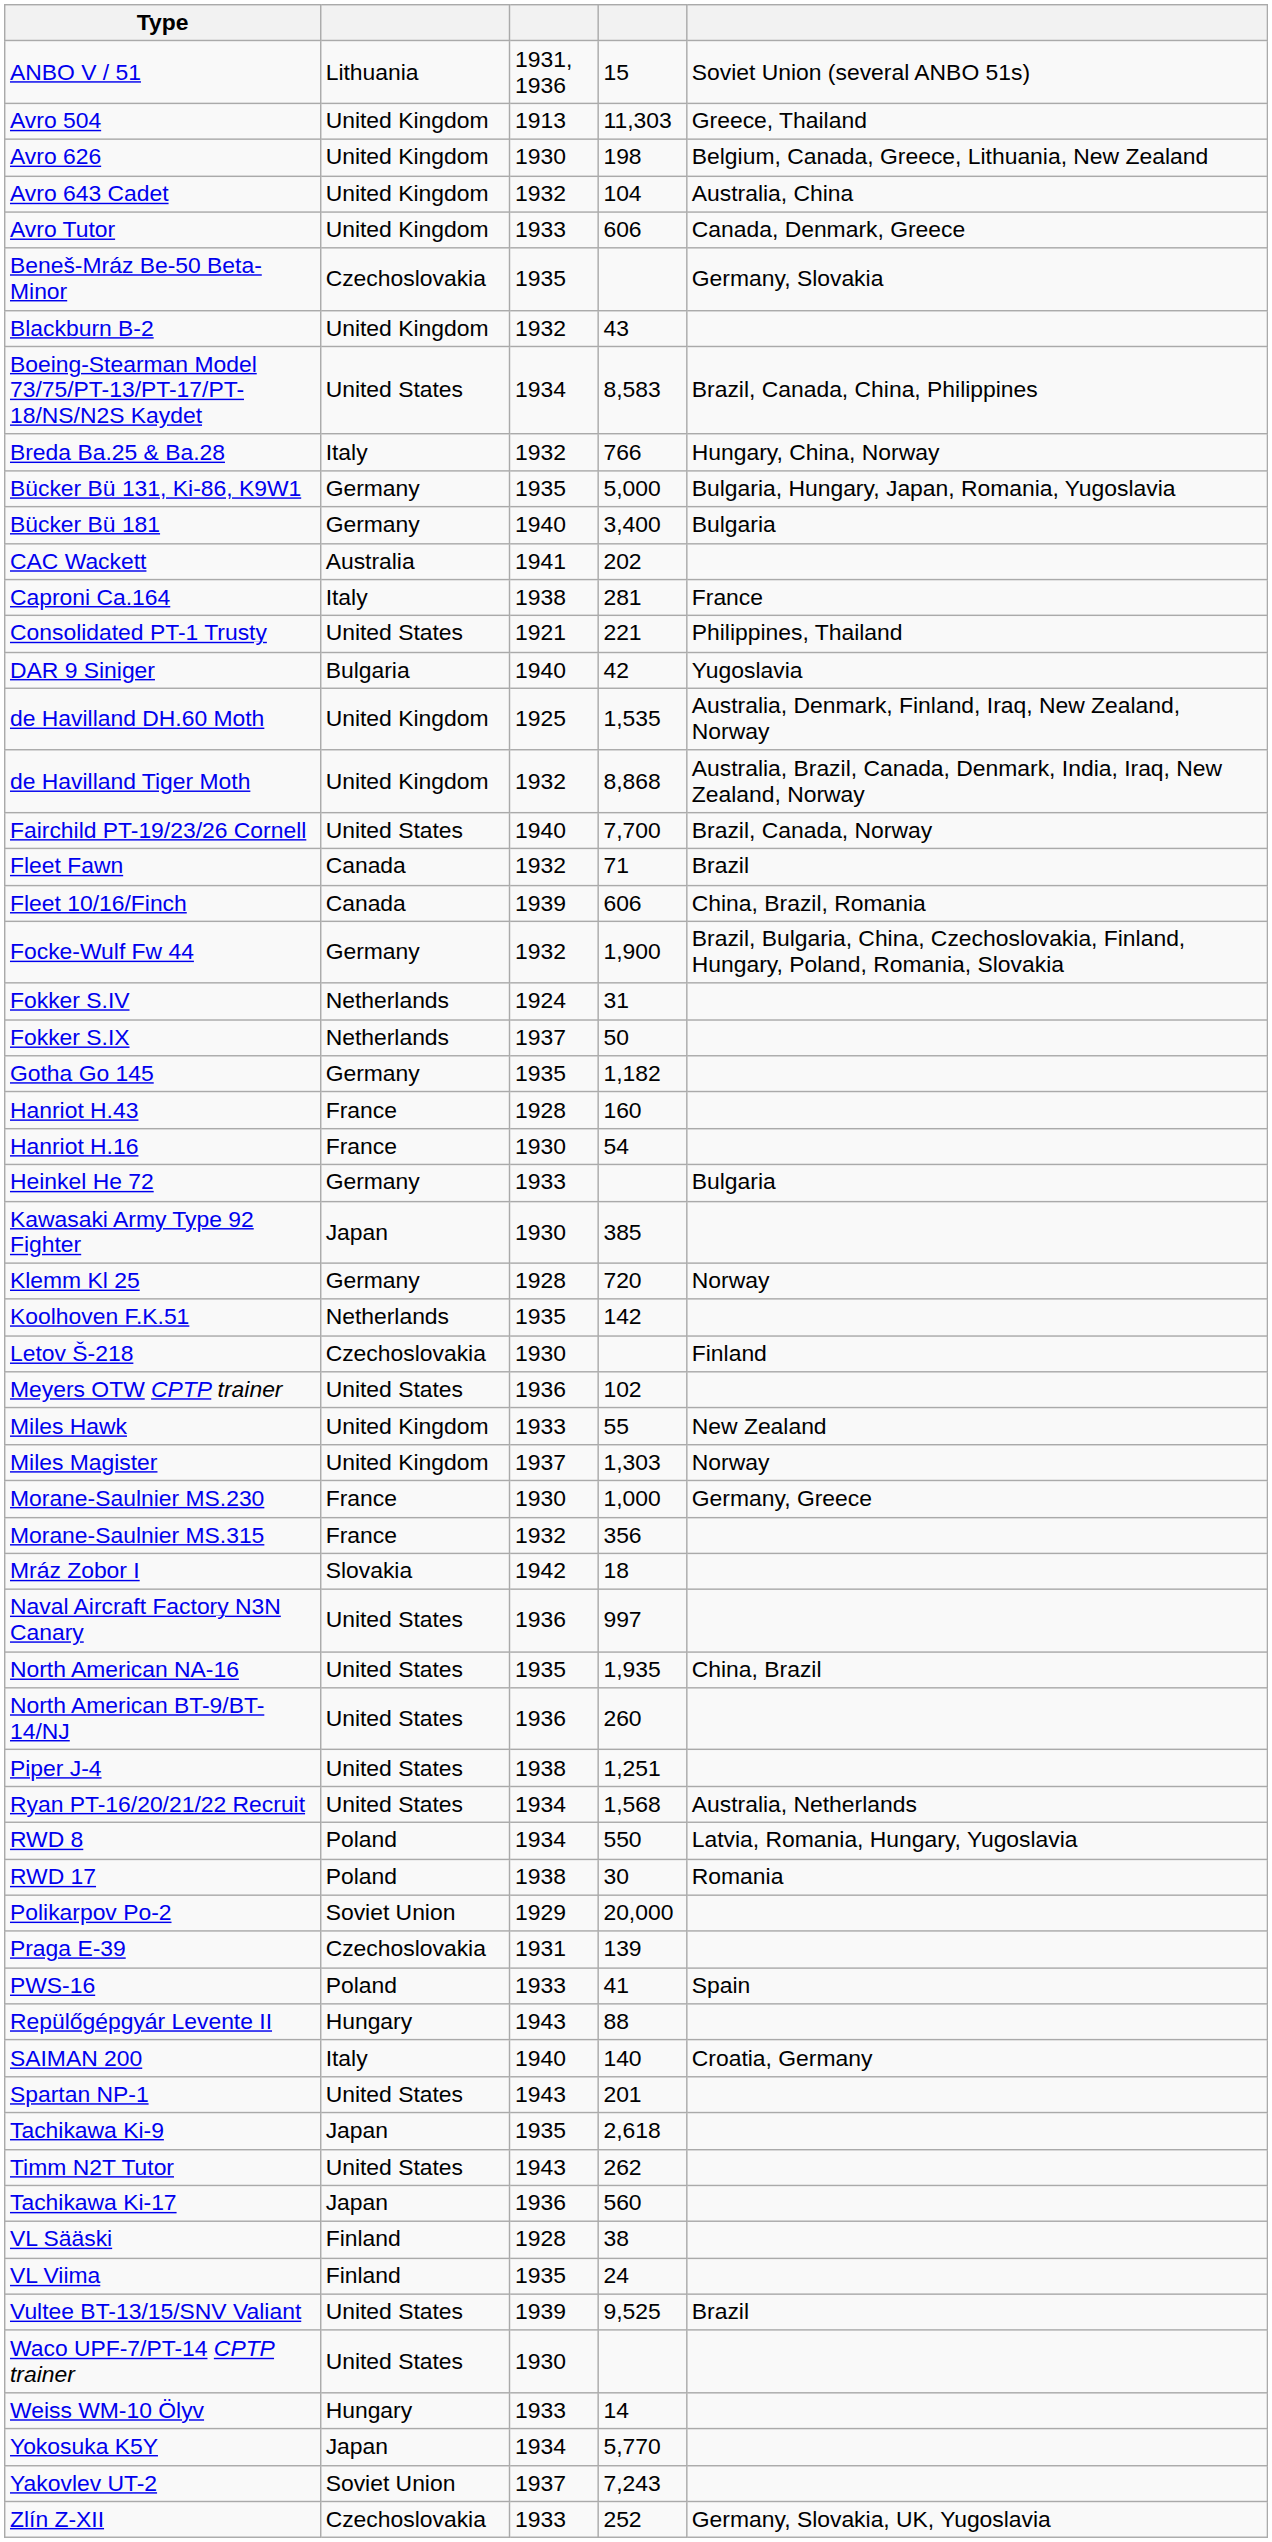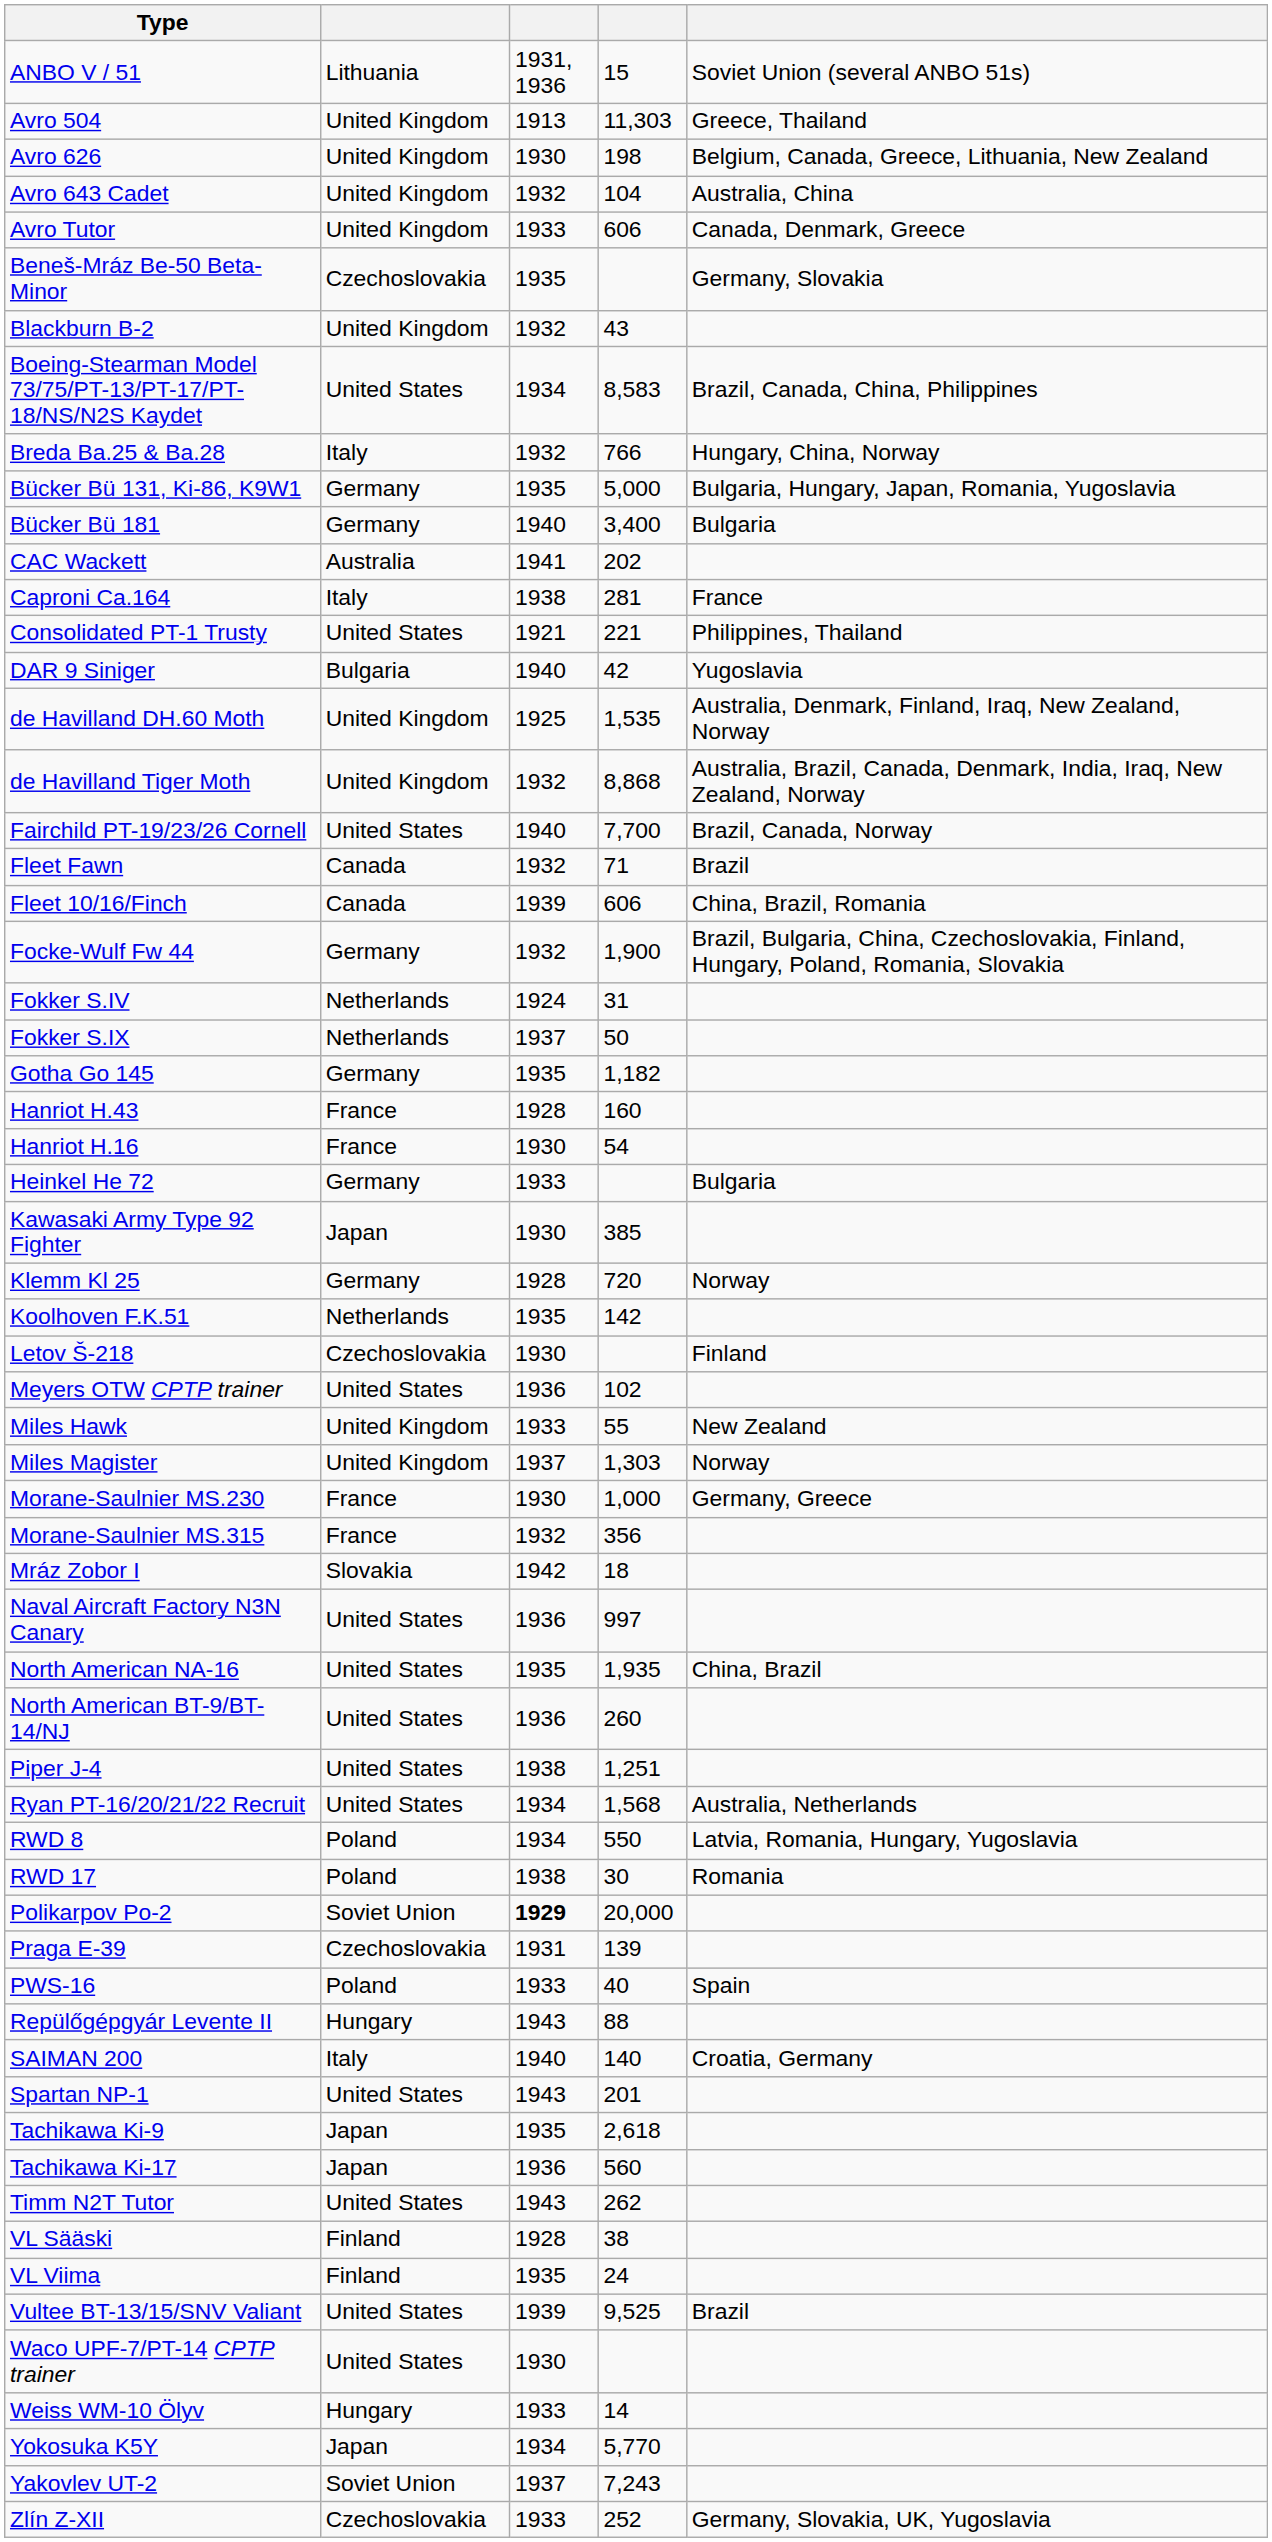 <table class="wikitable sortable" border=1 style=width:100%>
 <tr>
 <th style=width:25%>Type</th>
 <th style=width:15%></th>
 <th style=width:7%></th>
 <th style=width:7%></th>
 <th></th>
 </tr>
 <tr>
 <td><a href='#'>ANBO V / 51</a></td>
 <td>Lithuania</td>
 <td>1931, 1936</td>
 <td>15</td>
 <td>Soviet Union (several ANBO 51s)</td>
 </tr>
 <tr>
 <td><a href='#'>Avro 504</a></td>
 <td>United Kingdom</td>
 <td>1913</td>
 <td>11,303</td>
 <td>Greece, Thailand</td>
 </tr>
 <tr>
 <td><a href='#'>Avro 626</a></td>
 <td>United Kingdom</td>
 <td>1930</td>
 <td>198</td>
 <td>Belgium, Canada, Greece, Lithuania, New Zealand</td>
 </tr>
 <tr>
 <td><a href='#'>Avro 643 Cadet</a></td>
 <td>United Kingdom</td>
 <td>1932</td>
 <td>104</td>
 <td>Australia, China</td>
 </tr>
 <tr>
 <td><a href='#'>Avro Tutor</a></td>
 <td>United Kingdom</td>
 <td>1933</td>
 <td>606</td>
 <td>Canada, Denmark, Greece</td>
 </tr>
 <tr>
 <td><a href='#'>Beneš-Mráz Be-50 Beta-Minor</a></td>
 <td>Czechoslovakia</td>
 <td>1935</td>
 <td></td>
 <td>Germany, Slovakia</td>
 </tr>
 <tr>
 <td><a href='#'>Blackburn B-2</a></td>
 <td>United Kingdom</td>
 <td>1932</td>
 <td>43</td>
 <td></td>
 </tr>
 <tr>
 <td><a href='#'>Boeing-Stearman Model 73/75/PT-13/PT-17/PT-18/NS/N2S Kaydet</a></td>
 <td>United States</td>
 <td>1934</td>
 <td>8,583</td>
 <td>Brazil, Canada, China, Philippines</td>
 </tr>
 <tr>
 <td><a href='#'>Breda Ba.25 & Ba.28</a></td>
 <td>Italy</td>
 <td>1932</td>
 <td>766</td>
 <td>Hungary, China, Norway</td>
 </tr>
 <tr>
 <td><a href='#'>Bücker Bü 131, Ki-86, K9W1</a></td>
 <td>Germany</td>
 <td>1935</td>
 <td>5,000</td>
 <td>Bulgaria, Hungary, Japan, Romania, Yugoslavia</td>
 </tr>
 <tr>
 <td><a href='#'>Bücker Bü 181</a></td>
 <td>Germany</td>
 <td>1940</td>
 <td>3,400</td>
 <td>Bulgaria</td>
 </tr>
 <tr>
 <td><a href='#'>CAC Wackett</a></td>
 <td>Australia</td>
 <td>1941</td>
 <td>202</td>
 <td></td>
 </tr>
 <tr>
 <td><a href='#'>Caproni Ca.164</a></td>
 <td>Italy</td>
 <td>1938</td>
 <td>281</td>
 <td>France</td>
 </tr>
 <tr>
 <td><a href='#'>Consolidated PT-1 Trusty</a></td>
 <td>United States</td>
 <td>1921</td>
 <td>221</td>
 <td>Philippines, Thailand</td>
 </tr>
 <tr>
 <td><a href='#'>DAR 9 Siniger</a></td>
 <td>Bulgaria</td>
 <td>1940</td>
 <td>42</td>
 <td>Yugoslavia</td>
 </tr>
 <tr>
 <td><a href='#'>de Havilland DH.60 Moth</a></td>
 <td>United Kingdom</td>
 <td>1925</td>
 <td>1,535</td>
 <td>Australia, Denmark, Finland, Iraq, New Zealand, Norway</td>
 </tr>
 <tr>
 <td><a href='#'>de Havilland Tiger Moth</a></td>
 <td>United Kingdom</td>
 <td>1932</td>
 <td>8,868</td>
 <td>Australia, Brazil, Canada, Denmark, India, Iraq, New Zealand, Norway</td>
 </tr>
 <tr>
 <td><a href='#'>Fairchild PT-19/23/26 Cornell</a></td>
 <td>United States</td>
 <td>1940</td>
 <td>7,700</td>
 <td>Brazil, Canada, Norway</td>
 </tr>
 <tr>
 <td><a href='#'>Fleet Fawn</a></td>
 <td>Canada</td>
 <td>1932</td>
 <td>71</td>
 <td>Brazil</td>
 </tr>
 <tr>
 <td><a href='#'>Fleet 10/16/Finch</a></td>
 <td>Canada</td>
 <td>1939</td>
 <td>606</td>
 <td>China, Brazil, Romania</td>
 </tr>
 <tr>
 <td><a href='#'>Focke-Wulf Fw 44</a></td>
 <td>Germany</td>
 <td>1932</td>
 <td>1,900</td>
 <td>Brazil, Bulgaria, China, Czechoslovakia, Finland, Hungary, Poland, Romania, Slovakia</td>
 </tr>
 <tr>
 <td><a href='#'>Fokker S.IV</a></td>
 <td>Netherlands</td>
 <td>1924</td>
 <td>31</td>
 <td></td>
 </tr>
 <tr>
 <td><a href='#'>Fokker S.IX</a></td>
 <td>Netherlands</td>
 <td>1937</td>
 <td>50</td>
 <td></td>
 </tr>
 <tr>
 <td><a href='#'>Gotha Go 145</a></td>
 <td>Germany</td>
 <td>1935</td>
 <td>1,182</td>
 <td></td>
 </tr>
 <tr>
 <td><a href='#'>Hanriot H.43</a></td>
 <td>France</td>
 <td>1928</td>
 <td>160</td>
 <td></td>
 </tr>
 <tr>
 <td><a href='#'>Hanriot H.16</a></td>
 <td>France</td>
 <td>1930</td>
 <td>54</td>
 <td></td>
 </tr>
 <tr>
 <td><a href='#'>Heinkel He 72</a></td>
 <td>Germany</td>
 <td>1933</td>
 <td></td>
 <td>Bulgaria</td>
 </tr>
 <tr>
 <td><a href='#'>Kawasaki Army Type 92 Fighter</a></td>
 <td>Japan</td>
 <td>1930</td>
 <td>385</td>
 <td></td>
 </tr>
 <tr>
 <td><a href='#'>Klemm Kl 25</a></td>
 <td>Germany</td>
 <td>1928</td>
 <td>720</td>
 <td>Norway</td>
 </tr>
 <tr>
 <td><a href='#'>Koolhoven F.K.51</a></td>
 <td>Netherlands</td>
 <td>1935</td>
 <td>142</td>
 <td></td>
 </tr>
 <tr>
 <td><a href='#'>Letov Š-218</a></td>
 <td>Czechoslovakia</td>
 <td>1930</td>
 <td></td>
 <td>Finland</td>
 </tr>
 <tr>
 <td><a href='#'>Meyers OTW</a> <em><a href='#'>CPTP</a> trainer</em></td>
 <td>United States</td>
 <td>1936</td>
 <td>102</td>
 <td></td>
 </tr>
 <tr>
 <td><a href='#'>Miles Hawk</a></td>
 <td>United Kingdom</td>
 <td>1933</td>
 <td>55</td>
 <td>New Zealand</td>
 </tr>
 <tr>
 <td><a href='#'>Miles Magister</a></td>
 <td>United Kingdom</td>
 <td>1937</td>
 <td>1,303</td>
 <td>Norway</td>
 </tr>
 <tr>
 <td><a href='#'>Morane-Saulnier MS.230</a></td>
 <td>France</td>
 <td>1930</td>
 <td>1,000</td>
 <td>Germany, Greece</td>
 </tr>
 <tr>
 <td><a href='#'>Morane-Saulnier MS.315</a></td>
 <td>France</td>
 <td>1932</td>
 <td>356</td>
 <td></td>
 </tr>
 <tr>
 <td><a href='#'>Mráz Zobor I</a></td>
 <td>Slovakia</td>
 <td>1942</td>
 <td>18</td>
 <td></td>
 </tr>
 <tr>
 <td><a href='#'>Naval Aircraft Factory N3N Canary</a></td>
 <td>United States</td>
 <td>1936</td>
 <td>997</td>
 <td></td>
 </tr>
 <tr>
 <td><a href='#'>North American NA-16</a></td>
 <td>United States</td>
 <td>1935</td>
 <td>1,935</td>
 <td>China, Brazil</td>
 </tr>
 <tr>
 <td><a href='#'>North American BT-9/BT-14/NJ</a></td>
 <td>United States</td>
 <td>1936</td>
 <td>260</td>
 <td></td>
 </tr>
 <tr>
 <td><a href='#'>Piper J-4</a></td>
 <td>United States</td>
 <td>1938</td>
 <td>1,251</td>
 <td></td>
 </tr>
 <tr>
 <td><a href='#'>Ryan PT-16/20/21/22 Recruit</a></td>
 <td>United States</td>
 <td>1934</td>
 <td>1,568</td>
 <td>Australia, Netherlands</td>
 </tr>
 <tr>
 <td><a href='#'>RWD 8</a></td>
 <td>Poland</td>
 <td>1934</td>
 <td>550</td>
 <td>Latvia, Romania, Hungary, Yugoslavia</td>
 </tr>
 <tr>
 <td><a href='#'>RWD 17</a></td>
 <td>Poland</td>
 <td>1938</td>
 <td>30</td>
 <td>Romania</td>
 </tr>
 <tr>
 <td><a href='#'>Polikarpov Po-2</a></td>
 <td>Soviet Union</td>
-<td>1929</td>
+<td><strong>1929</strong></td>
 <td>20,000</td>
 <td></td>
 </tr>
 <tr>
 <td><a href='#'>Praga E-39</a></td>
 <td>Czechoslovakia</td>
 <td>1931</td>
 <td>139</td>
 <td></td>
 </tr>
 <tr>
 <td><a href='#'>PWS-16</a></td>
 <td>Poland</td>
 <td>1933</td>
-<td>41</td>
+<td>40</td>
 <td>Spain</td>
 </tr>
 <tr>
 <td><a href='#'>Repülőgépgyár Levente II</a></td>
 <td>Hungary</td>
 <td>1943</td>
 <td>88</td>
 <td></td>
 </tr>
 <tr>
 <td><a href='#'>SAIMAN 200</a></td>
 <td>Italy</td>
 <td>1940</td>
 <td>140</td>
 <td>Croatia, Germany</td>
 </tr>
 <tr>
 <td><a href='#'>Spartan NP-1</a></td>
 <td>United States</td>
 <td>1943</td>
 <td>201</td>
 <td></td>
 </tr>
 <tr>
 <td><a href='#'>Tachikawa Ki-9</a></td>
 <td>Japan</td>
 <td>1935</td>
 <td>2,618</td>
 <td></td>
 </tr>
 <tr>
+<td><a href='#'>Tachikawa Ki-17</a></td>
+<td>Japan</td>
+<td>1936</td>
+<td>560</td>
+<td></td>
+</tr>
+<tr>
 <td><a href='#'>Timm N2T Tutor</a></td>
 <td>United States</td>
 <td>1943</td>
 <td>262</td>
-<td></td>
-</tr>
-<tr>
-<td><a href='#'>Tachikawa Ki-17</a></td>
-<td>Japan</td>
-<td>1936</td>
-<td>560</td>
 <td></td>
 </tr>
 <tr>
 <td><a href='#'>VL Sääski</a></td>
 <td>Finland</td>
 <td>1928</td>
 <td>38</td>
 <td></td>
 </tr>
 <tr>
 <td><a href='#'>VL Viima</a></td>
 <td>Finland</td>
 <td>1935</td>
 <td>24</td>
 <td></td>
 </tr>
 <tr>
 <td><a href='#'>Vultee BT-13/15/SNV Valiant</a></td>
 <td>United States</td>
 <td>1939</td>
 <td>9,525</td>
 <td>Brazil</td>
 </tr>
 <tr>
 <td><a href='#'>Waco UPF-7/PT-14</a> <em><a href='#'>CPTP</a> trainer</em></td>
 <td>United States</td>
 <td>1930</td>
 <td></td>
 <td></td>
 </tr>
 <tr>
 <td><a href='#'>Weiss WM-10 Ölyv</a></td>
 <td>Hungary</td>
 <td>1933</td>
 <td>14</td>
 <td></td>
 </tr>
 <tr>
 <td><a href='#'>Yokosuka K5Y</a></td>
 <td>Japan</td>
 <td>1934</td>
 <td>5,770</td>
 <td></td>
 </tr>
 <tr>
 <td><a href='#'>Yakovlev UT-2</a></td>
 <td>Soviet Union</td>
 <td>1937</td>
 <td>7,243</td>
 <td></td>
 </tr>
 <tr>
 <td><a href='#'>Zlín Z-XII</a></td>
 <td>Czechoslovakia</td>
 <td>1933</td>
 <td>252</td>
 <td>Germany, Slovakia, UK, Yugoslavia</td>
 </tr>
 </table>
